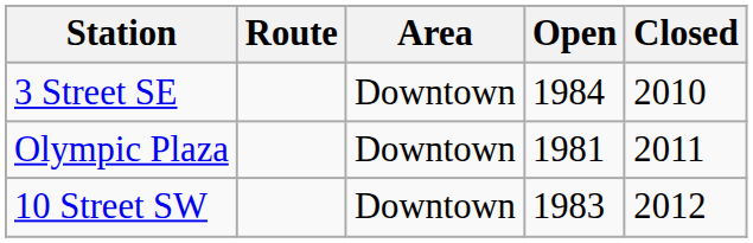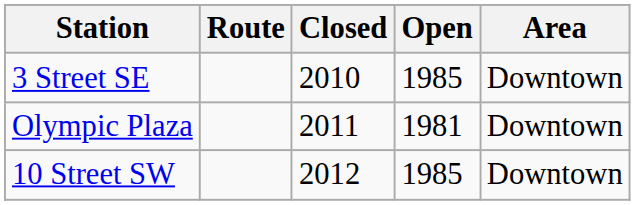 <table class="wikitable sortable">
 <tr>
 <th>Station</th>
 <th>Route</th>
+<th>Closed</th>
+<th>Open</th>
 <th>Area</th>
-<th>Open</th>
-<th>Closed</th>
 </tr>
 <tr>
 <td><a href='#'>3 Street SE</a></td>
 <td></td>
+<td>2010</td>
+<td>1985</td>
 <td>Downtown</td>
-<td>1984</td>
-<td>2010</td>
 </tr>
 <tr>
 <td><a href='#'>Olympic Plaza</a></td>
 <td> </td>
+<td>2011</td>
+<td>1981</td>
 <td>Downtown</td>
-<td>1981</td>
-<td>2011</td>
 </tr>
 <tr>
 <td><a href='#'>10 Street SW</a></td>
 <td></td>
+<td>2012</td>
+<td>1985</td>
 <td>Downtown</td>
-<td>1983</td>
-<td>2012</td>
 </tr>
 </table>
